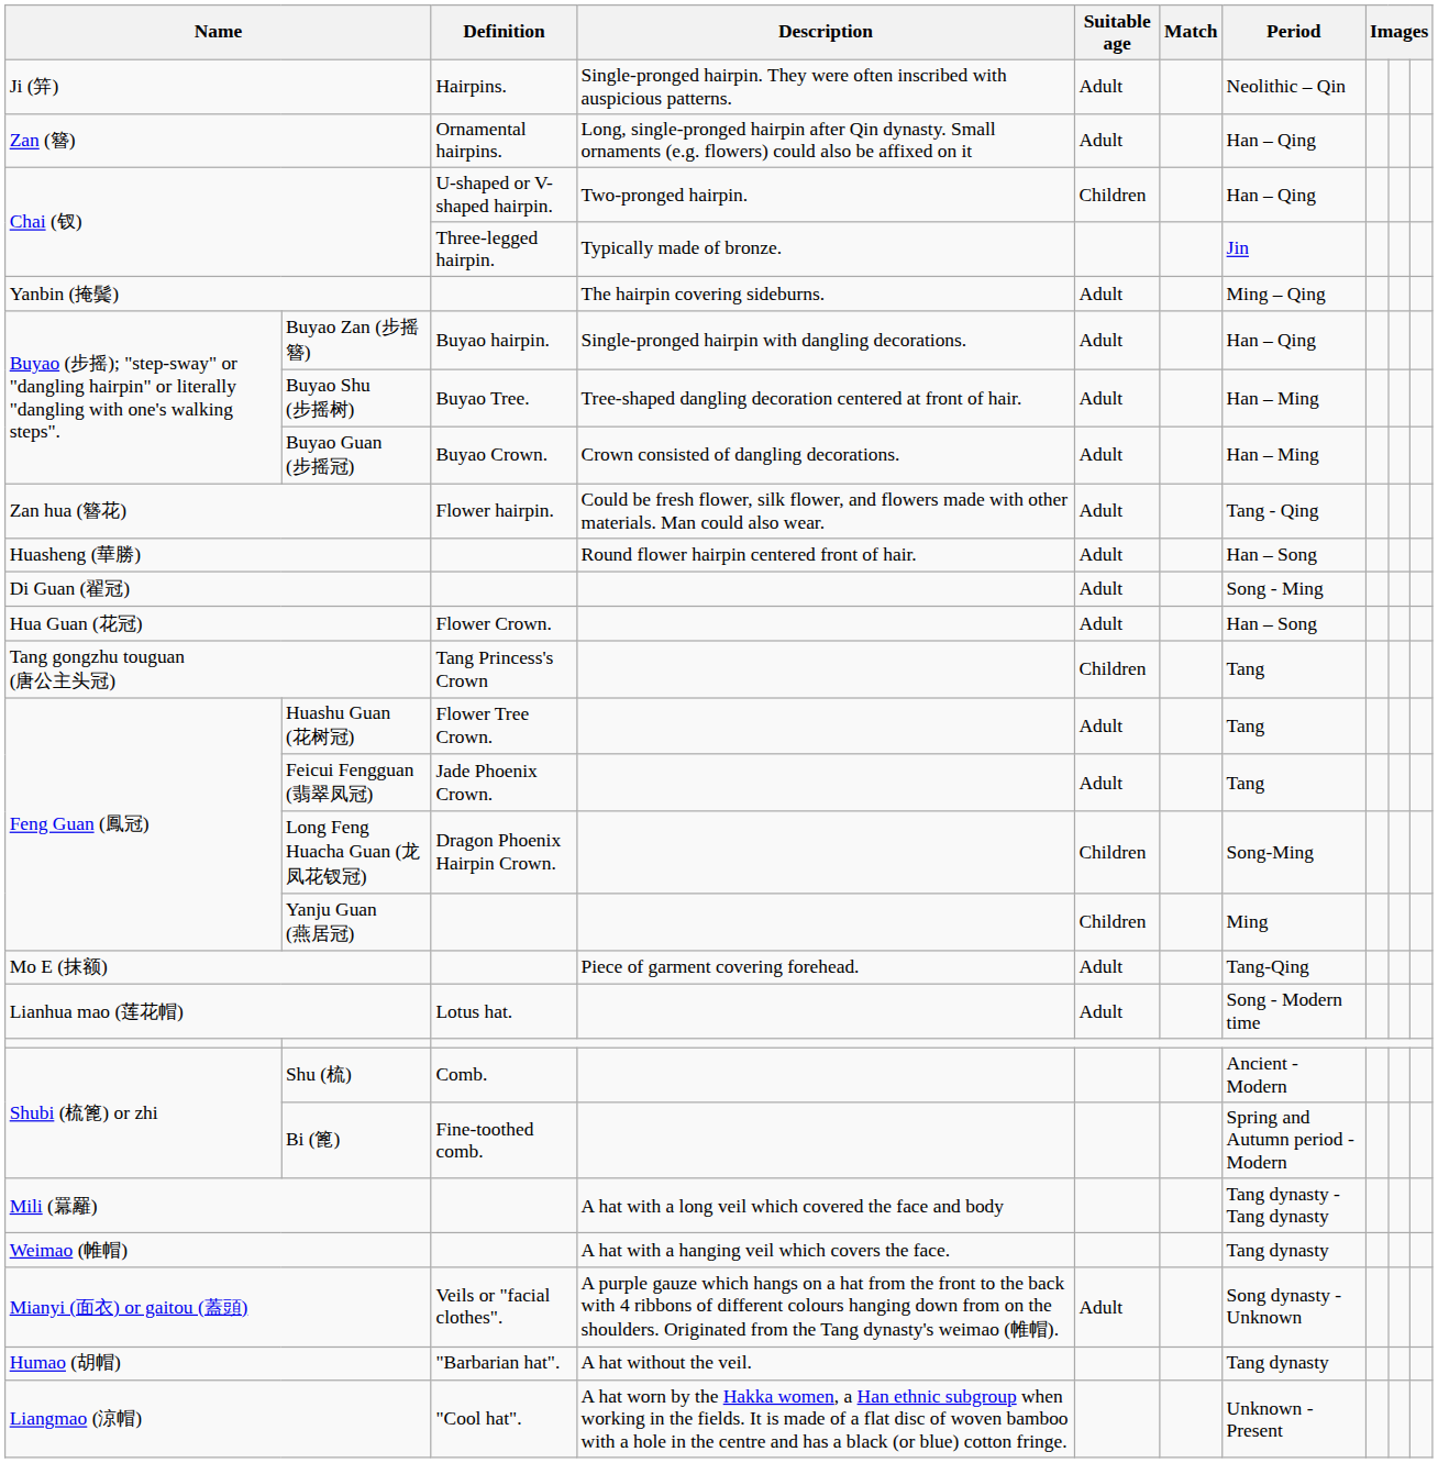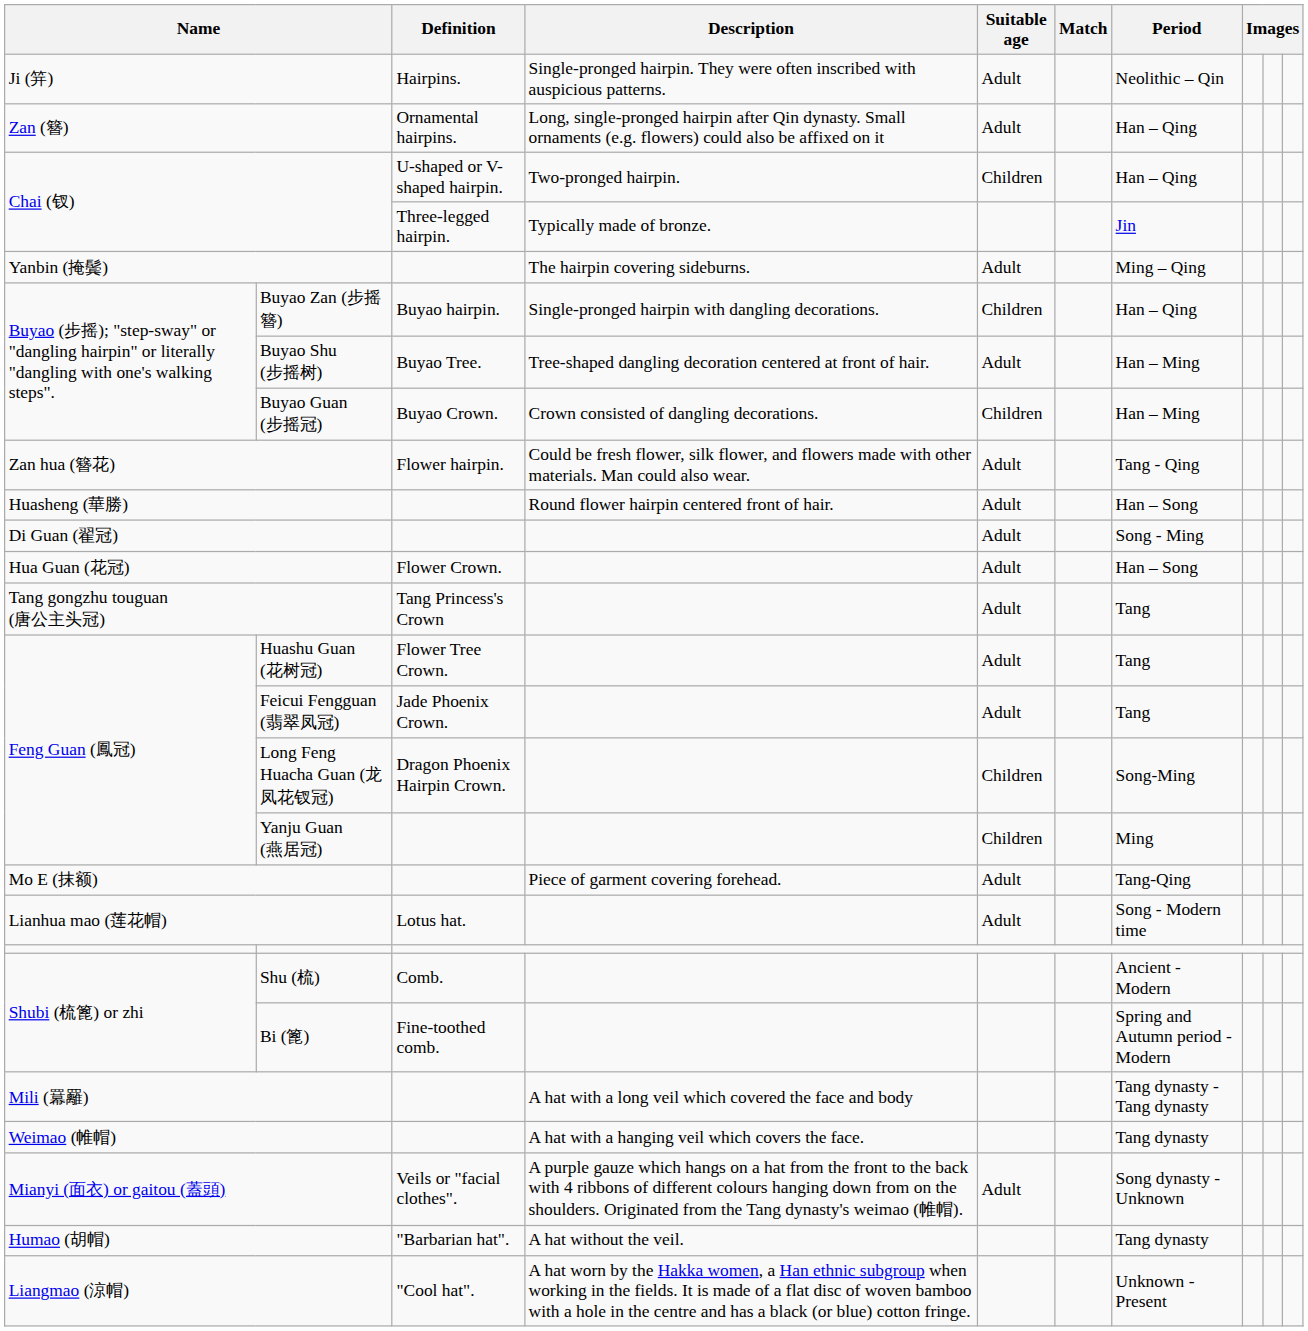 <table class="wikitable mw-collapsible" style="width:85%; font-size: 90%;">
 <tr>
 <th colspan="2">Name</th>
 <th>Definition</th>
 <th>Description</th>
 <th>Suitable age</th>
 <th>Match</th>
 <th>Period</th>
 <th colspan="3">Images</th>
 </tr>
 <tr>
 <td colspan="2">Ji (笄)</td>
 <td>Hairpins.</td>
 <td>Single-pronged hairpin. They were often inscribed with auspicious patterns.</td>
 <td>Adult</td>
 <td></td>
 <td>Neolithic – Qin</td>
 <td></td>
 <td></td>
 <td></td>
 </tr>
 <tr>
 <td colspan="2"><a href='#'>Zan</a> (簪)</td>
 <td>Ornamental hairpins.</td>
 <td>Long, single-pronged hairpin after Qin dynasty. Small ornaments (e.g. flowers) could also be affixed on it</td>
 <td>Adult</td>
 <td></td>
 <td>Han – Qing</td>
 <td></td>
 <td></td>
 <td></td>
 </tr>
 <tr>
 <td colspan="2" rowspan="2"><a href='#'>Chai</a> (钗)</td>
 <td>U-shaped or V-shaped hairpin.</td>
 <td>Two-pronged hairpin.</td>
 <td>Children</td>
 <td></td>
 <td>Han – Qing</td>
 <td></td>
 <td></td>
 <td></td>
 </tr>
 <tr>
 <td>Three-legged hairpin.</td>
 <td>Typically made of bronze.</td>
 <td></td>
 <td></td>
 <td><a href='#'>Jin</a></td>
 <td></td>
 <td></td>
 <td></td>
 </tr>
 <tr>
 <td colspan="2">Yanbin (掩鬓)</td>
 <td></td>
 <td>The hairpin covering sideburns.</td>
 <td>Adult</td>
 <td></td>
 <td>Ming – Qing</td>
 <td></td>
 <td></td>
 <td></td>
 </tr>
 <tr>
 <td rowspan="3"><a href='#'>Buyao</a> (步摇); "step-sway" or "dangling hairpin" or literally "dangling with one's walking steps".</td>
 <td>Buyao Zan (步摇簪)</td>
 <td>Buyao hairpin.</td>
 <td>Single-pronged hairpin with dangling decorations.</td>
-<td>Adult</td>
+<td>Children</td>
 <td></td>
 <td>Han – Qing</td>
 <td></td>
 <td></td>
 <td></td>
 </tr>
 <tr>
 <td>Buyao Shu<br>(步摇树)</td>
 <td>Buyao Tree.</td>
 <td>Tree-shaped dangling decoration centered at front of hair.</td>
 <td>Adult</td>
 <td></td>
 <td>Han – Ming</td>
 <td></td>
 <td></td>
 <td></td>
 </tr>
 <tr>
 <td>Buyao Guan<br>(步摇冠)</td>
 <td>Buyao Crown.</td>
 <td>Crown consisted of dangling decorations.</td>
-<td>Adult</td>
+<td>Children</td>
 <td></td>
 <td>Han – Ming</td>
 <td></td>
 <td></td>
 <td></td>
 </tr>
 <tr>
 <td colspan="2">Zan hua (簪花)</td>
 <td>Flower hairpin.</td>
 <td>Could be fresh flower, silk flower, and flowers made with other materials. Man could also wear.</td>
 <td>Adult</td>
 <td></td>
 <td>Tang - Qing</td>
 <td></td>
 <td></td>
 <td></td>
 </tr>
 <tr>
 <td colspan="2">Huasheng (華勝)</td>
 <td></td>
 <td>Round flower hairpin centered front of hair.</td>
 <td>Adult</td>
 <td></td>
 <td>Han – Song</td>
 <td></td>
 <td></td>
 <td></td>
 </tr>
 <tr>
 <td colspan="2">Di Guan (翟冠)</td>
 <td></td>
 <td></td>
 <td>Adult</td>
 <td></td>
 <td>Song - Ming</td>
 <td></td>
 <td></td>
 <td></td>
 </tr>
 <tr>
 <td colspan="2">Hua Guan (花冠)</td>
 <td>Flower Crown.</td>
 <td></td>
 <td>Adult</td>
 <td></td>
 <td>Han – Song</td>
 <td></td>
 <td></td>
 <td></td>
 </tr>
 <tr>
 <td colspan="2">Tang gongzhu touguan<br>(唐公主头冠)</td>
 <td>Tang Princess's Crown</td>
 <td></td>
-<td>Children</td>
+<td>Adult</td>
 <td></td>
 <td>Tang</td>
 <td></td>
 <td></td>
 <td></td>
 </tr>
 <tr>
 <td rowspan="4"><a href='#'>Feng Guan</a> (鳳冠)</td>
 <td>Huashu Guan<br>(花树冠)</td>
 <td>Flower Tree Crown.</td>
 <td></td>
 <td>Adult</td>
 <td></td>
 <td>Tang</td>
 <td></td>
 <td></td>
 <td></td>
 </tr>
 <tr>
 <td>Feicui Fengguan (翡翠凤冠)</td>
 <td>Jade Phoenix Crown.</td>
 <td></td>
 <td>Adult</td>
 <td></td>
 <td>Tang</td>
 <td></td>
 <td></td>
 <td></td>
 </tr>
 <tr>
 <td>Long Feng Huacha Guan (龙凤花钗冠)</td>
 <td>Dragon Phoenix Hairpin Crown.</td>
 <td></td>
 <td>Children</td>
 <td></td>
 <td>Song-Ming</td>
 <td></td>
 <td></td>
 <td></td>
 </tr>
 <tr>
 <td>Yanju Guan<br>(燕居冠)</td>
 <td></td>
 <td></td>
 <td>Children</td>
 <td></td>
 <td>Ming</td>
 <td></td>
 <td></td>
 <td></td>
 </tr>
 <tr>
 <td colspan="2">Mo E (抹额)</td>
 <td></td>
 <td>Piece of garment covering forehead.</td>
 <td>Adult</td>
 <td></td>
 <td>Tang-Qing</td>
 <td></td>
 <td></td>
 <td></td>
 </tr>
 <tr>
 <td colspan="2">Lianhua mao (莲花帽)</td>
 <td>Lotus hat.</td>
 <td></td>
 <td>Adult</td>
 <td></td>
 <td>Song - Modern time</td>
 <td></td>
 <td></td>
 <td></td>
 </tr>
 <tr>
 <td></td>
 <td></td>
 </tr>
 <tr>
 <td rowspan="2"><a href='#'>Shubi</a> (梳篦) or zhi</td>
 <td>Shu (梳)</td>
 <td>Comb.</td>
 <td></td>
 <td></td>
 <td></td>
 <td>Ancient - Modern</td>
 <td></td>
 <td></td>
 <td></td>
 </tr>
 <tr>
 <td>Bi (篦)</td>
 <td>Fine-toothed comb.</td>
 <td></td>
 <td></td>
 <td></td>
 <td>Spring and Autumn period - Modern</td>
 <td></td>
 <td></td>
 <td></td>
 </tr>
 <tr>
 <td colspan="2"><a href='#'>Mili</a>  (羃䍦)</td>
 <td></td>
 <td>A hat with a long veil which covered the face and body</td>
 <td></td>
 <td></td>
 <td>Tang dynasty - Tang dynasty</td>
 <td></td>
 <td></td>
 <td></td>
 </tr>
 <tr>
 <td colspan="2"><a href='#'>Weimao</a> (帷帽)</td>
 <td></td>
 <td>A hat with a hanging veil which covers the face.</td>
 <td></td>
 <td></td>
 <td>Tang dynasty</td>
 <td></td>
 <td></td>
 <td></td>
 </tr>
 <tr>
 <td colspan="2"><a href='#'>Mianyi (面衣) or gaitou (蓋頭)</a></td>
 <td>Veils or "facial clothes".</td>
 <td>A purple gauze which hangs on a hat from the front to the back with 4 ribbons of different colours hanging down from on the shoulders. Originated from the Tang dynasty's weimao (帷帽).</td>
 <td>Adult</td>
 <td></td>
 <td>Song dynasty - Unknown</td>
 <td></td>
 <td></td>
 <td></td>
 </tr>
 <tr>
 <td colspan="2"><a href='#'>Humao</a> (胡帽)</td>
 <td>"Barbarian hat".</td>
 <td>A hat without the veil.</td>
 <td></td>
 <td></td>
 <td>Tang dynasty</td>
 <td></td>
 <td></td>
 <td></td>
 </tr>
 <tr>
 <td colspan="2"><a href='#'>Liangmao</a> (涼帽)</td>
 <td>"Cool hat".</td>
 <td>A hat worn by the <a href='#'>Hakka women</a>, a <a href='#'>Han ethnic subgroup</a> when working in the fields. It is made of a flat disc of woven bamboo with a hole in the centre and has a black (or blue) cotton fringe.</td>
 <td></td>
 <td></td>
 <td>Unknown -  Present</td>
 <td></td>
 <td></td>
 <td></td>
 </tr>
 </table>
